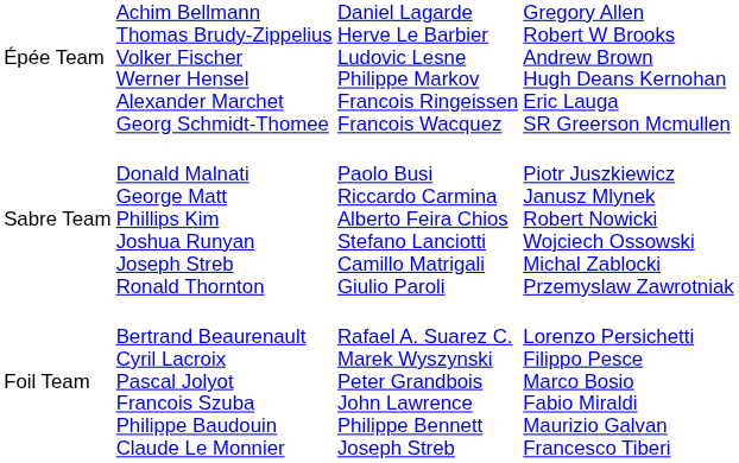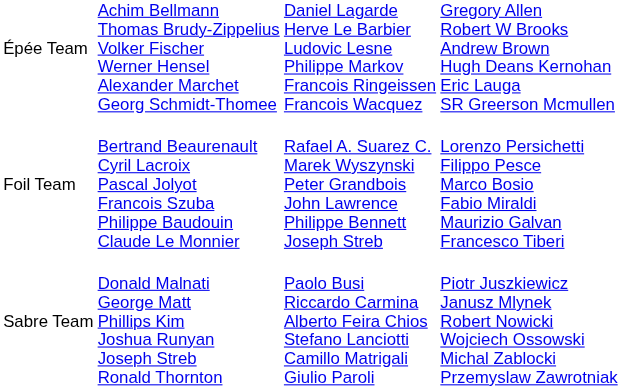 <table>
 <tr>
 <td>Épée Team</td>
 <td><br><a href='#'>Achim Bellmann</a><br><a href='#'>Thomas Brudy-Zippelius</a><br><a href='#'>Volker Fischer</a><br><a href='#'>Werner Hensel</a><br><a href='#'>Alexander Marchet</a><br><a href='#'>Georg Schmidt-Thomee</a></td>
 <td><br><a href='#'>Daniel Lagarde</a><br><a href='#'>Herve Le Barbier</a><br><a href='#'>Ludovic Lesne</a><br><a href='#'>Philippe Markov</a><br><a href='#'>Francois Ringeissen</a><br><a href='#'>Francois Wacquez</a></td>
 <td><br><a href='#'>Gregory Allen</a><br><a href='#'>Robert W Brooks</a><br><a href='#'>Andrew Brown</a><br><a href='#'>Hugh Deans Kernohan</a><br><a href='#'>Eric Lauga</a><br><a href='#'>SR Greerson Mcmullen</a></td>
 </tr>
 <tr>
+<td>Foil Team</td>
+<td><br><a href='#'>Bertrand Beaurenault</a><br><a href='#'>Cyril Lacroix</a><br><a href='#'>Pascal Jolyot</a><br><a href='#'>Francois Szuba</a><br><a href='#'>Philippe Baudouin</a><br><a href='#'>Claude Le Monnier</a></td>
+<td><br><a href='#'>Rafael A. Suarez C.</a><br><a href='#'>Marek Wyszynski</a><br><a href='#'>Peter Grandbois</a><br><a href='#'>John Lawrence</a><br><a href='#'>Philippe Bennett</a><br><a href='#'>Joseph Streb</a></td>
+<td><br><a href='#'>Lorenzo Persichetti</a><br><a href='#'>Filippo Pesce</a><br><a href='#'>Marco Bosio</a><br><a href='#'>Fabio Miraldi</a><br><a href='#'>Maurizio Galvan</a><br><a href='#'>Francesco Tiberi</a></td>
+</tr>
+<tr>
 <td>Sabre Team</td>
 <td><br><a href='#'>Donald Malnati</a><br><a href='#'>George Matt</a><br><a href='#'>Phillips Kim</a><br><a href='#'>Joshua Runyan</a><br><a href='#'>Joseph Streb</a><br><a href='#'>Ronald Thornton</a></td>
 <td><br><a href='#'>Paolo Busi</a><br><a href='#'>Riccardo Carmina</a><br><a href='#'>Alberto Feira Chios</a><br><a href='#'>Stefano Lanciotti</a><br><a href='#'>Camillo Matrigali</a><br><a href='#'>Giulio Paroli</a></td>
 <td><br><a href='#'>Piotr Juszkiewicz</a><br><a href='#'>Janusz Mlynek</a><br><a href='#'>Robert Nowicki</a><br><a href='#'>Wojciech Ossowski</a><br><a href='#'>Michal Zablocki</a><br><a href='#'>Przemyslaw Zawrotniak</a></td>
 </tr>
-<tr>
-<td>Foil Team</td>
-<td><br><a href='#'>Bertrand Beaurenault</a><br><a href='#'>Cyril Lacroix</a><br><a href='#'>Pascal Jolyot</a><br><a href='#'>Francois Szuba</a><br><a href='#'>Philippe Baudouin</a><br><a href='#'>Claude Le Monnier</a></td>
-<td><br><a href='#'>Rafael A. Suarez C.</a><br><a href='#'>Marek Wyszynski</a><br><a href='#'>Peter Grandbois</a><br><a href='#'>John Lawrence</a><br><a href='#'>Philippe Bennett</a><br><a href='#'>Joseph Streb</a></td>
-<td><br><a href='#'>Lorenzo Persichetti</a><br><a href='#'>Filippo Pesce</a><br><a href='#'>Marco Bosio</a><br><a href='#'>Fabio Miraldi</a><br><a href='#'>Maurizio Galvan</a><br><a href='#'>Francesco Tiberi</a></td>
-</tr>
 </table>
